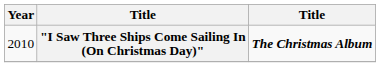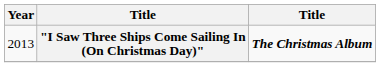 <table class="wikitable plainrowheaders" style="text-align:center;">
 <tr>
 <th scope="col">Year</th>
 <th scope="col">Title</th>
 <th scope="col">Title</th>
 </tr>
 <tr>
-<td>2010</td>
+<td>2013</td>
 <th scope="row">"I Saw Three Ships Come Sailing In<br>(On Christmas Day)"</th>
 <td><strong><em>The Christmas Album</em></strong></td>
 </tr>
 <tr>
 </tr>
 </table>
